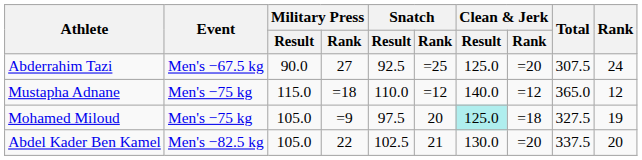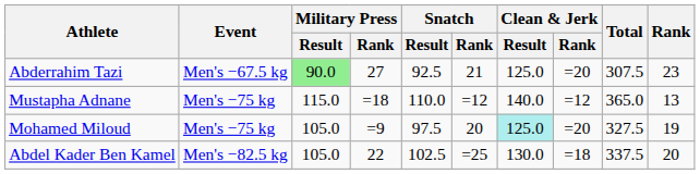 <table class="wikitable" style="font-size:90%">
 <tr>
 <th rowspan=2>Athlete</th>
 <th rowspan=2>Event</th>
 <th colspan=2>Military Press</th>
 <th colspan=2>Snatch</th>
 <th colspan=2>Clean & Jerk</th>
 <th rowspan=2>Total</th>
 <th rowspan=2>Rank</th>
 </tr>
 <tr style="font-size:95%">
 <th>Result</th>
 <th>Rank</th>
 <th>Result</th>
 <th>Rank</th>
 <th>Result</th>
 <th>Rank</th>
 </tr>
 <tr align=center>
 <td align=left><a href='#'>Abderrahim Tazi</a></td>
 <td align=left><a href='#'>Men's −67.5 kg</a></td>
-<td>90.0</td>
+<td style="background: lightgreen;">90.0</td>
 <td>27</td>
 <td>92.5</td>
-<td>=25</td>
+<td>21</td>
 <td>125.0</td>
 <td>=20</td>
 <td>307.5</td>
-<td>24</td>
+<td>23</td>
 </tr>
 <tr align=center>
 <td align=left><a href='#'>Mustapha Adnane</a></td>
 <td align=left><a href='#'>Men's −75 kg</a></td>
 <td>115.0</td>
 <td>=18</td>
 <td>110.0</td>
 <td>=12</td>
 <td>140.0</td>
 <td>=12</td>
 <td>365.0</td>
-<td>12</td>
+<td>13</td>
 </tr>
 <tr align=center>
 <td align=left><a href='#'>Mohamed Miloud</a></td>
 <td align=left><a href='#'>Men's −75 kg</a></td>
 <td>105.0</td>
 <td>=9</td>
 <td>97.5</td>
 <td>20</td>
 <td style="background: paleturquoise;">125.0</td>
-<td>=18</td>
+<td>=20</td>
 <td>327.5</td>
 <td>19</td>
 </tr>
 <tr align=center>
 <td align=left><a href='#'>Abdel Kader Ben Kamel</a></td>
 <td align=left><a href='#'>Men's −82.5 kg</a></td>
 <td>105.0</td>
 <td>22</td>
 <td>102.5</td>
-<td>21</td>
+<td>=25</td>
 <td>130.0</td>
-<td>=20</td>
+<td>=18</td>
 <td>337.5</td>
 <td>20</td>
 </tr>
 </table>
